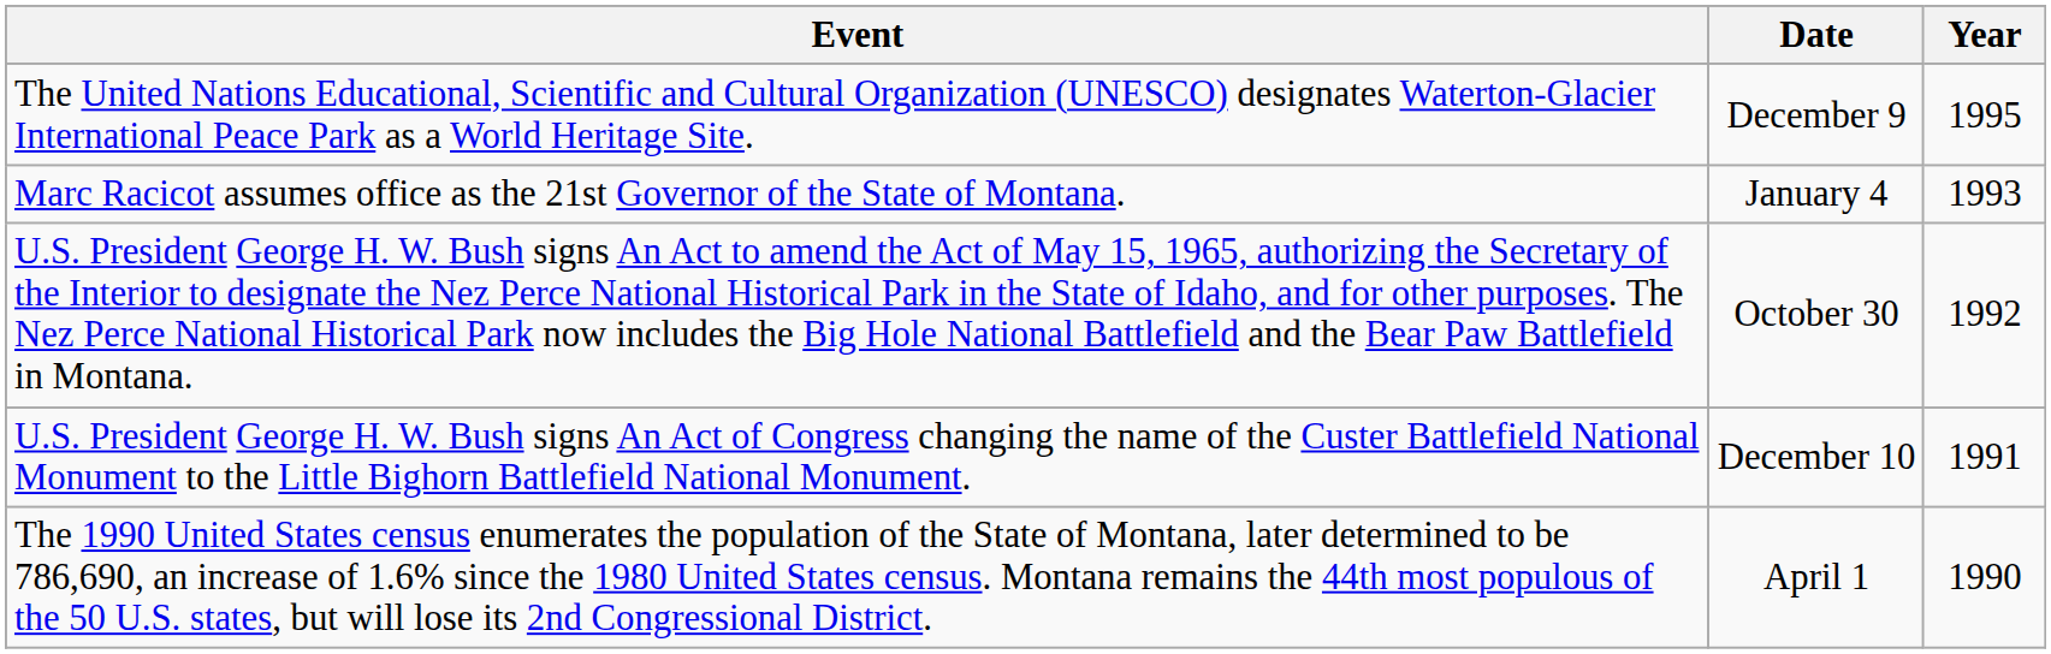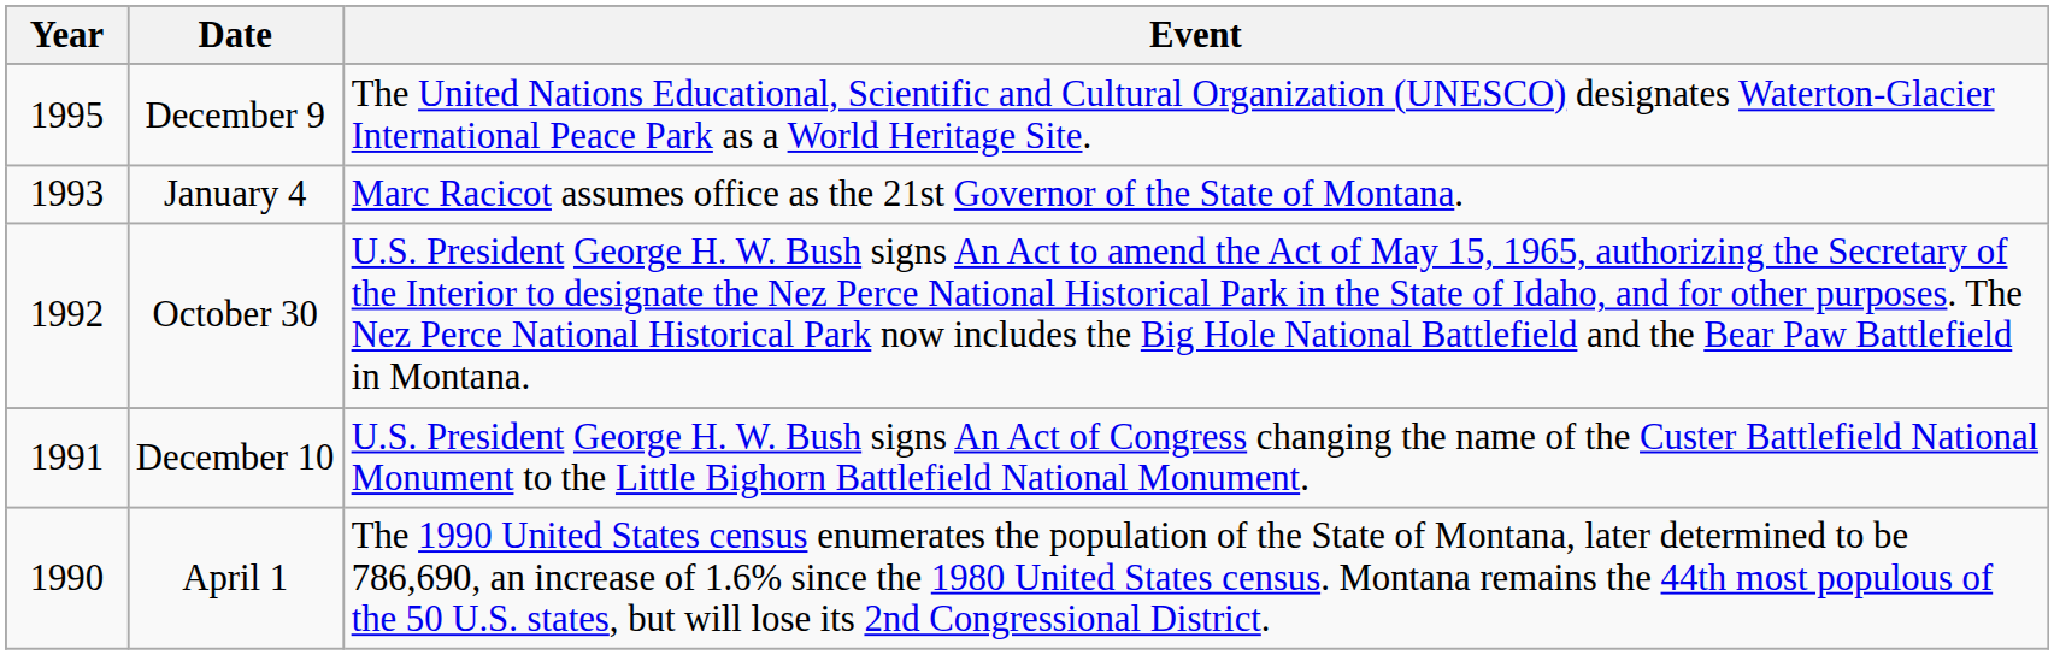 <table class="wikitable" style="width:100%;">
 <tr>
+<th style="width:6%">Year</th>
+<th style="width:8%">Date</th>
 <th style="width:86%">Event</th>
-<th style="width:8%">Date</th>
-<th style="width:6%">Year</th>
 </tr>
 <tr>
+<td align=center rowspan=1>1995</td>
+<td align=center>December 9</td>
 <td>The <a href='#'>United Nations Educational, Scientific and Cultural Organization (UNESCO)</a> designates <a href='#'>Waterton-Glacier International Peace Park</a> as a <a href='#'>World Heritage Site</a>.</td>
-<td align=center>December 9</td>
-<td align=center rowspan=1>1995</td>
 </tr>
 <tr>
+<td align=center rowspan=1>1993</td>
+<td align=center>January 4</td>
 <td><a href='#'>Marc Racicot</a> assumes office as the 21st <a href='#'>Governor of the State of Montana</a>.</td>
-<td align=center>January 4</td>
-<td align=center rowspan=1>1993</td>
 </tr>
 <tr>
+<td align=center rowspan=1>1992</td>
+<td align=center>October 30</td>
 <td><a href='#'>U.S. President</a> <a href='#'>George H. W. Bush</a> signs <a href='#'>An Act to amend the Act of May 15, 1965, authorizing the Secretary of the Interior to designate the Nez Perce National Historical Park in the State of Idaho, and for other purposes</a>. The <a href='#'>Nez Perce National Historical Park</a> now includes the <a href='#'>Big Hole National Battlefield</a> and the <a href='#'>Bear Paw Battlefield</a> in Montana.</td>
-<td align=center>October 30</td>
-<td align=center rowspan=1>1992</td>
 </tr>
 <tr>
+<td align=center rowspan=1>1991</td>
+<td align=center>December 10</td>
 <td><a href='#'>U.S. President</a> <a href='#'>George H. W. Bush</a> signs <a href='#'>An Act of Congress</a> changing the name of the <a href='#'>Custer Battlefield National Monument</a> to the <a href='#'>Little Bighorn Battlefield National Monument</a>.</td>
-<td align=center>December 10</td>
-<td align=center rowspan=1>1991</td>
 </tr>
 <tr>
+<td align=center rowspan=1>1990</td>
+<td align=center>April 1</td>
 <td>The <a href='#'>1990 United States census</a> enumerates the population of the State of Montana, later determined to be 786,690, an increase of 1.6% since the <a href='#'>1980 United States census</a>. Montana remains the <a href='#'>44th most populous of the 50 U.S. states</a>, but will lose its <a href='#'>2nd Congressional District</a>.</td>
-<td align=center>April 1</td>
-<td align=center rowspan=1>1990</td>
 </tr>
 </table>
